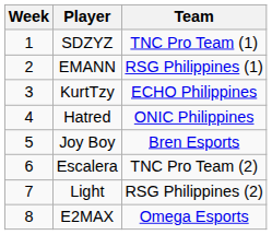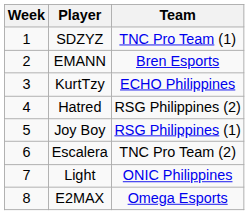 <table class="wikitable" style="text-align: center;">
 <tr>
 <th>Week</th>
 <th>Player</th>
 <th>Team</th>
 </tr>
 <tr>
 <td>1</td>
 <td>SDZYZ</td>
 <td><a href='#'>TNC Pro Team</a> (1)</td>
 </tr>
 <tr>
 <td>2</td>
 <td>EMANN</td>
-<td><a href='#'>RSG Philippines</a> (1)</td>
+<td><a href='#'>Bren Esports</a></td>
 </tr>
 <tr>
 <td>3</td>
 <td>KurtTzy</td>
 <td><a href='#'>ECHO Philippines</a></td>
 </tr>
 <tr>
 <td>4</td>
 <td>Hatred</td>
-<td><a href='#'>ONIC Philippines</a></td>
+<td>RSG Philippines (2)</td>
 </tr>
 <tr>
 <td>5</td>
 <td>Joy Boy</td>
-<td><a href='#'>Bren Esports</a></td>
+<td><a href='#'>RSG Philippines</a> (1)</td>
 </tr>
 <tr>
 <td>6</td>
 <td>Escalera</td>
 <td>TNC Pro Team (2)</td>
 </tr>
 <tr>
 <td>7</td>
 <td>Light</td>
-<td>RSG Philippines (2)</td>
+<td><a href='#'>ONIC Philippines</a></td>
 </tr>
 <tr>
 <td>8</td>
 <td>E2MAX</td>
 <td><a href='#'>Omega Esports</a></td>
 </tr>
 </table>
